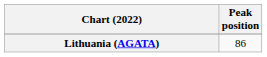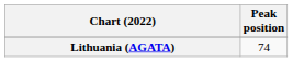 <table class="wikitable sortable plainrowheaders" style="text-align:center">
 <tr>
 <th scope="col" style="width:19em">Chart (2022)</th>
 <th scope="col">Peak<br> position</th>
 </tr>
 <tr>
 </tr>
 <tr>
 </tr>
 <tr>
 <th scope="row">Lithuania (<a href='#'>AGATA</a>)</th>
-<td>86</td>
+<td>74</td>
 </tr>
 </table>
